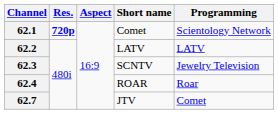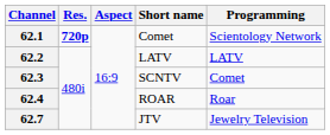 <table class="wikitable">
 <tr>
 <th scope = "col"><a href='#'>Channel</a></th>
 <th scope = "col"><a href='#'>Res.</a></th>
 <th scope = "col"><a href='#'>Aspect</a></th>
 <th scope = "col">Short name</th>
 <th scope = "col">Programming</th>
 </tr>
 <tr>
 <th scope = "row">62.1</th>
 <td><strong><a href='#'>720p</a></strong></td>
 <td rowspan=5><a href='#'>16:9</a></td>
 <td>Comet</td>
 <td><a href='#'>Scientology Network</a></td>
 </tr>
 <tr>
 <th scope = "row">62.2</th>
 <td rowspan=4><a href='#'>480i</a></td>
 <td>LATV</td>
 <td><a href='#'>LATV</a></td>
 </tr>
 <tr>
 <th scope = "row">62.3</th>
 <td>SCNTV</td>
-<td><a href='#'>Jewelry Television</a></td>
+<td><a href='#'>Comet</a></td>
 </tr>
 <tr>
 <th scope = "row">62.4</th>
 <td>ROAR</td>
 <td><a href='#'>Roar</a></td>
 </tr>
 <tr>
 <th scope = "row">62.7</th>
 <td>JTV</td>
-<td><a href='#'>Comet</a></td>
+<td><a href='#'>Jewelry Television</a></td>
 </tr>
 </table>
